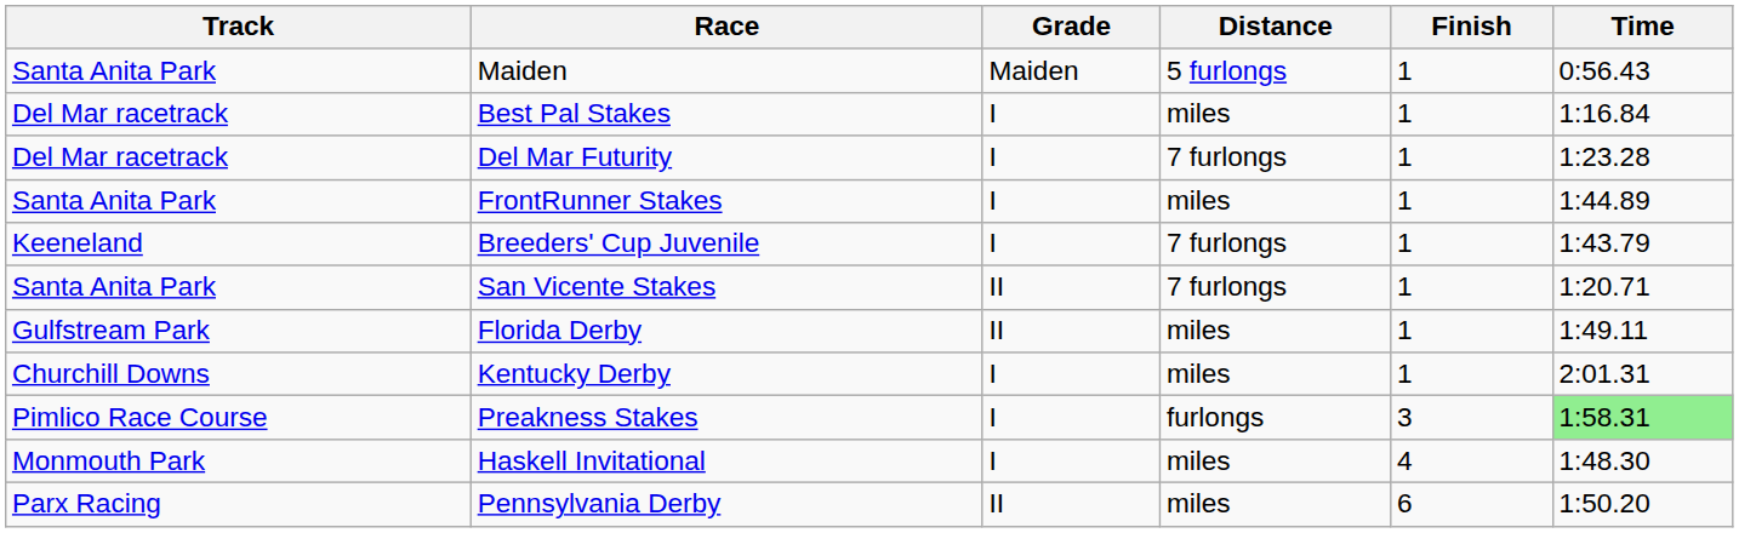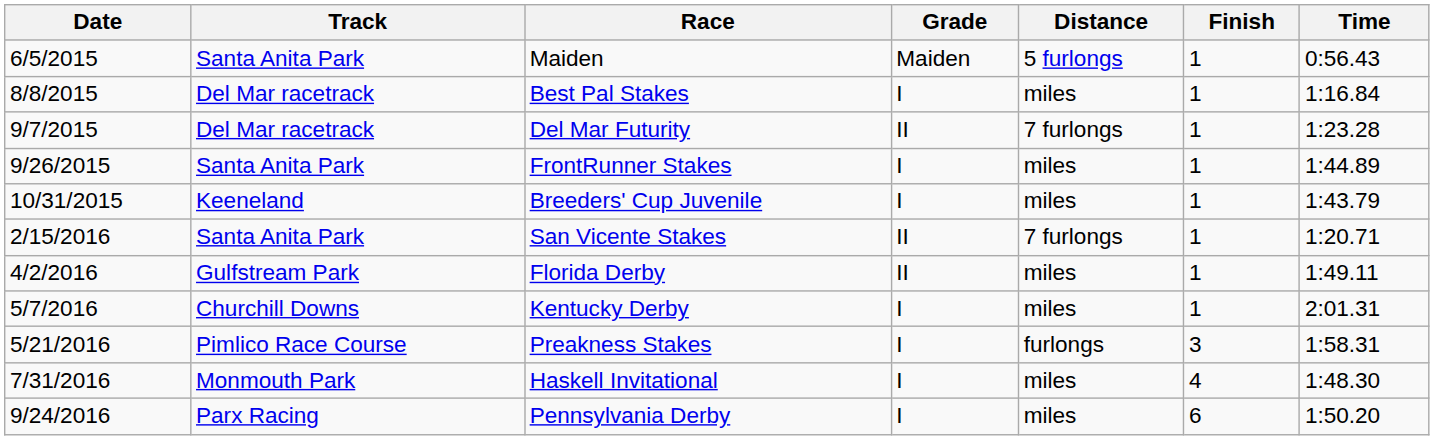 <table class="wikitable sortable" style="width:80%;">
 <tr>
+<th>Date</th>
 <th>Track</th>
 <th>Race</th>
 <th>Grade</th>
 <th>Distance</th>
 <th>Finish</th>
 <th>Time</th>
 </tr>
 <tr>
+<td>6/5/2015</td>
 <td><a href='#'>Santa Anita Park</a></td>
 <td>Maiden</td>
 <td>Maiden</td>
 <td>5 <a href='#'>furlongs</a></td>
 <td>1</td>
 <td>0:56.43</td>
 </tr>
 <tr>
+<td>8/8/2015</td>
 <td><a href='#'>Del Mar racetrack</a></td>
 <td><a href='#'>Best Pal Stakes</a></td>
 <td>I</td>
 <td> miles</td>
 <td>1</td>
 <td>1:16.84</td>
 </tr>
 <tr>
+<td>9/7/2015</td>
 <td><a href='#'>Del Mar racetrack</a></td>
 <td><a href='#'>Del Mar Futurity</a></td>
-<td>I</td>
+<td>II</td>
 <td>7 furlongs</td>
 <td>1</td>
 <td>1:23.28</td>
 </tr>
 <tr>
+<td>9/26/2015</td>
 <td><a href='#'>Santa Anita Park</a></td>
 <td><a href='#'>FrontRunner Stakes</a></td>
 <td>I</td>
 <td> miles</td>
 <td>1</td>
 <td>1:44.89</td>
 </tr>
 <tr>
+<td>10/31/2015</td>
 <td><a href='#'>Keeneland</a></td>
 <td><a href='#'>Breeders' Cup Juvenile</a></td>
 <td>I</td>
-<td>7 furlongs</td>
+<td> miles</td>
 <td>1</td>
 <td>1:43.79</td>
 </tr>
 <tr>
+<td>2/15/2016</td>
 <td><a href='#'>Santa Anita Park</a></td>
 <td><a href='#'>San Vicente Stakes</a></td>
 <td>II</td>
 <td>7 furlongs</td>
 <td>1</td>
 <td>1:20.71</td>
 </tr>
 <tr>
+<td>4/2/2016</td>
 <td><a href='#'>Gulfstream Park</a></td>
 <td><a href='#'>Florida Derby</a></td>
 <td>II</td>
 <td> miles</td>
 <td>1</td>
 <td>1:49.11</td>
 </tr>
 <tr>
+<td>5/7/2016</td>
 <td><a href='#'>Churchill Downs</a></td>
 <td><a href='#'>Kentucky Derby</a></td>
 <td>I</td>
 <td> miles</td>
 <td>1</td>
 <td>2:01.31</td>
 </tr>
 <tr>
+<td>5/21/2016</td>
 <td><a href='#'>Pimlico Race Course</a></td>
 <td><a href='#'>Preakness Stakes</a></td>
 <td>I</td>
 <td> furlongs</td>
 <td>3</td>
-<td style="background: lightgreen;">1:58.31</td>
+<td>1:58.31</td>
 </tr>
 <tr>
+<td>7/31/2016</td>
 <td><a href='#'>Monmouth Park</a></td>
 <td><a href='#'>Haskell Invitational</a></td>
 <td>I</td>
 <td> miles</td>
 <td>4</td>
 <td>1:48.30</td>
 </tr>
 <tr>
+<td>9/24/2016</td>
 <td><a href='#'>Parx Racing</a></td>
 <td><a href='#'>Pennsylvania Derby</a></td>
-<td>II</td>
+<td>I</td>
 <td> miles</td>
 <td>6</td>
 <td>1:50.20</td>
 </tr>
 </table>
